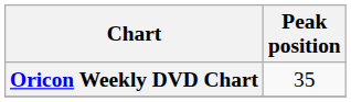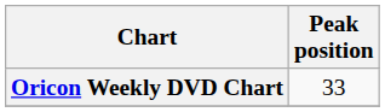 <table class="wikitable plainrowheaders" style="text-align:center;">
 <tr>
 <th>Chart</th>
 <th>Peak<br>position</th>
 </tr>
 <tr>
 <th scope="row"><a href='#'>Oricon</a> Weekly DVD Chart</th>
-<td>35</td>
+<td>33</td>
 </tr>
 <tr>
 </tr>
 </table>
